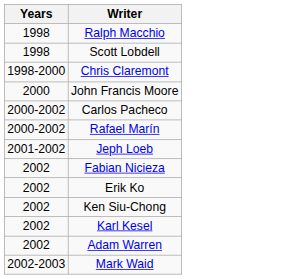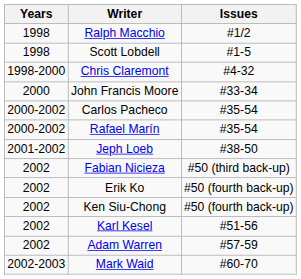 <table class="wikitable">
 <tr>
 <th>Years</th>
 <th>Writer</th>
+<th>Issues</th>
 </tr>
 <tr>
 <td align="center">1998</td>
 <td align="center"><a href='#'>Ralph Macchio</a></td>
+<td align="center">#1/2</td>
 </tr>
 <tr>
 <td align="center">1998</td>
 <td align="center">Scott Lobdell</td>
+<td align="center">#1-5</td>
 </tr>
 <tr>
 <td align="center">1998-2000</td>
 <td align="center"><a href='#'>Chris Claremont</a></td>
+<td align="center">#4-32</td>
 </tr>
 <tr>
 <td align="center">2000</td>
 <td align="center">John Francis Moore</td>
+<td align="center">#33-34</td>
 </tr>
 <tr>
 <td align="center">2000-2002</td>
 <td align="center">Carlos Pacheco</td>
+<td align="center">#35-54</td>
 </tr>
 <tr>
 <td align="center">2000-2002</td>
 <td align="center"><a href='#'>Rafael Marín</a></td>
+<td align="center">#35-54</td>
 </tr>
 <tr>
 <td align="center">2001-2002</td>
 <td align="center"><a href='#'>Jeph Loeb</a></td>
+<td align="center">#38-50</td>
 </tr>
 <tr>
 <td align="center">2002</td>
 <td align="center"><a href='#'>Fabian Nicieza</a></td>
+<td align="center">#50 (third back-up)</td>
 </tr>
 <tr>
 <td align="center">2002</td>
 <td align="center">Erik Ko</td>
+<td align="center">#50 (fourth back-up)</td>
 </tr>
 <tr>
 <td align="center">2002</td>
 <td align="center">Ken Siu-Chong</td>
+<td align="center">#50 (fourth back-up)</td>
 </tr>
 <tr>
 <td align="center">2002</td>
 <td align="center"><a href='#'>Karl Kesel</a></td>
+<td align="center">#51-56</td>
 </tr>
 <tr>
 <td align="center">2002</td>
 <td align="center"><a href='#'>Adam Warren</a></td>
+<td align="center">#57-59</td>
 </tr>
 <tr>
 <td align="center">2002-2003</td>
 <td align="center"><a href='#'>Mark Waid</a></td>
+<td align="center">#60-70</td>
 </tr>
 </table>
